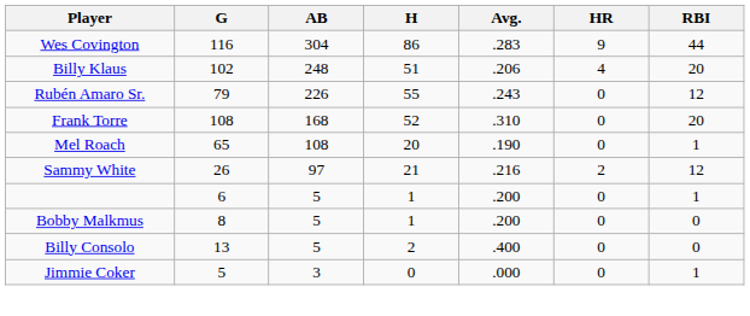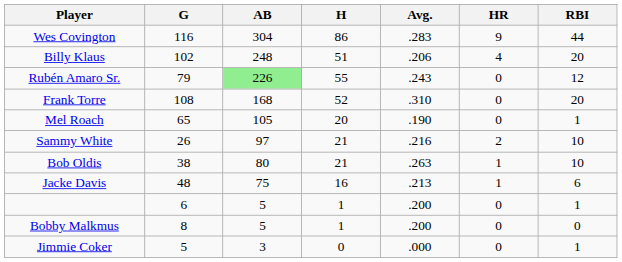 <table class="wikitable sortable">
 <tr>
 <th bgcolor="#DDDDFF" width="16%">Player</th>
 <th bgcolor="#DDDDFF" width="9%">G</th>
 <th bgcolor="#DDDDFF" width="9%">AB</th>
 <th bgcolor="#DDDDFF" width="9%">H</th>
 <th bgcolor="#DDDDFF" width="9%">Avg.</th>
 <th bgcolor="#DDDDFF" width="9%">HR</th>
 <th bgcolor="#DDDDFF" width="9%">RBI</th>
 </tr>
 <tr align="center">
 <td><a href='#'>Wes Covington</a></td>
 <td>116</td>
 <td>304</td>
 <td>86</td>
 <td>.283</td>
 <td>9</td>
 <td>44</td>
 </tr>
 <tr align="center">
 <td><a href='#'>Billy Klaus</a></td>
 <td>102</td>
 <td>248</td>
 <td>51</td>
 <td>.206</td>
 <td>4</td>
 <td>20</td>
 </tr>
 <tr align="center">
 <td><a href='#'>Rubén Amaro Sr.</a></td>
 <td>79</td>
-<td>226</td>
+<td style="background: lightgreen;">226</td>
 <td>55</td>
 <td>.243</td>
 <td>0</td>
 <td>12</td>
 </tr>
 <tr align="center">
 <td><a href='#'>Frank Torre</a></td>
 <td>108</td>
 <td>168</td>
 <td>52</td>
 <td>.310</td>
 <td>0</td>
 <td>20</td>
 </tr>
 <tr align="center">
 <td><a href='#'>Mel Roach</a></td>
 <td>65</td>
-<td>108</td>
+<td>105</td>
 <td>20</td>
 <td>.190</td>
 <td>0</td>
 <td>1</td>
 </tr>
 <tr align="center">
 <td><a href='#'>Sammy White</a></td>
 <td>26</td>
 <td>97</td>
 <td>21</td>
 <td>.216</td>
 <td>2</td>
-<td>12</td>
+<td>10</td>
+</tr>
+<tr align="center">
+<td><a href='#'>Bob Oldis</a></td>
+<td>38</td>
+<td>80</td>
+<td>21</td>
+<td>.263</td>
+<td>1</td>
+<td>10</td>
+</tr>
+<tr align="center">
+<td><a href='#'>Jacke Davis</a></td>
+<td>48</td>
+<td>75</td>
+<td>16</td>
+<td>.213</td>
+<td>1</td>
+<td>6</td>
 </tr>
 <tr align="center">
 <td></td>
 <td>6</td>
 <td>5</td>
 <td>1</td>
 <td>.200</td>
 <td>0</td>
 <td>1</td>
 </tr>
 <tr align="center">
 <td><a href='#'>Bobby Malkmus</a></td>
 <td>8</td>
 <td>5</td>
 <td>1</td>
 <td>.200</td>
 <td>0</td>
 <td>0</td>
 </tr>
 <tr align="center">
-<td><a href='#'>Billy Consolo</a></td>
-<td>13</td>
-<td>5</td>
-<td>2</td>
-<td>.400</td>
-<td>0</td>
-<td>0</td>
-</tr>
-<tr align="center">
 <td><a href='#'>Jimmie Coker</a></td>
 <td>5</td>
 <td>3</td>
 <td>0</td>
 <td>.000</td>
 <td>0</td>
 <td>1</td>
 </tr>
 </table>
